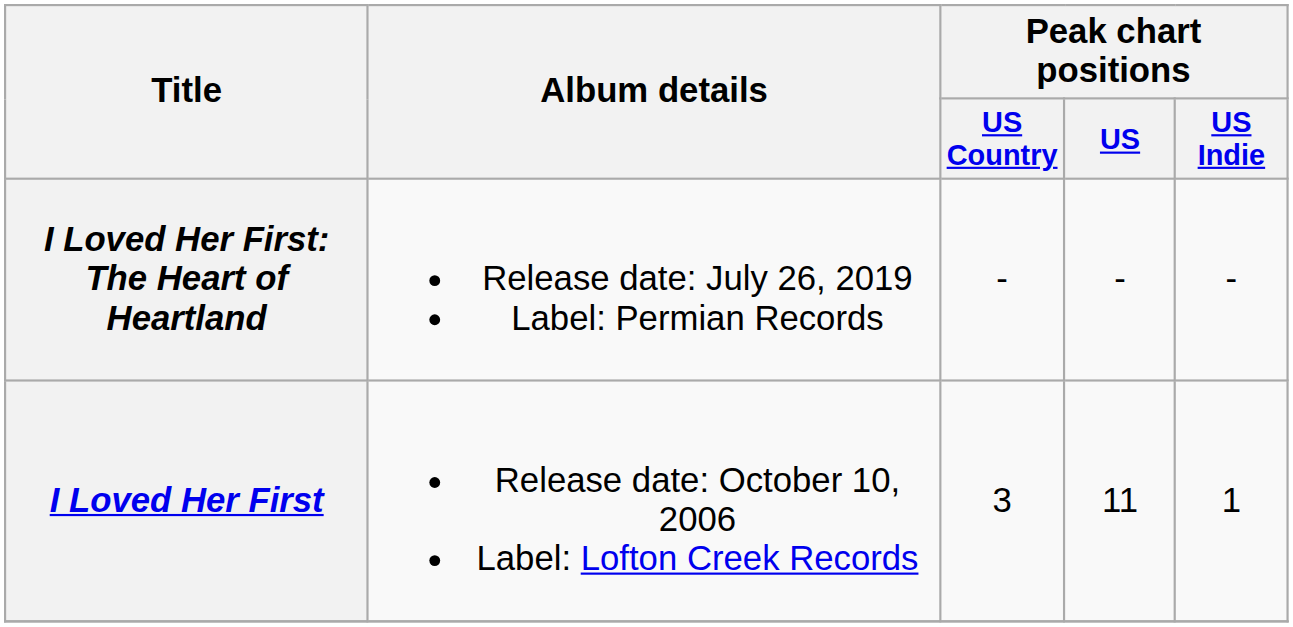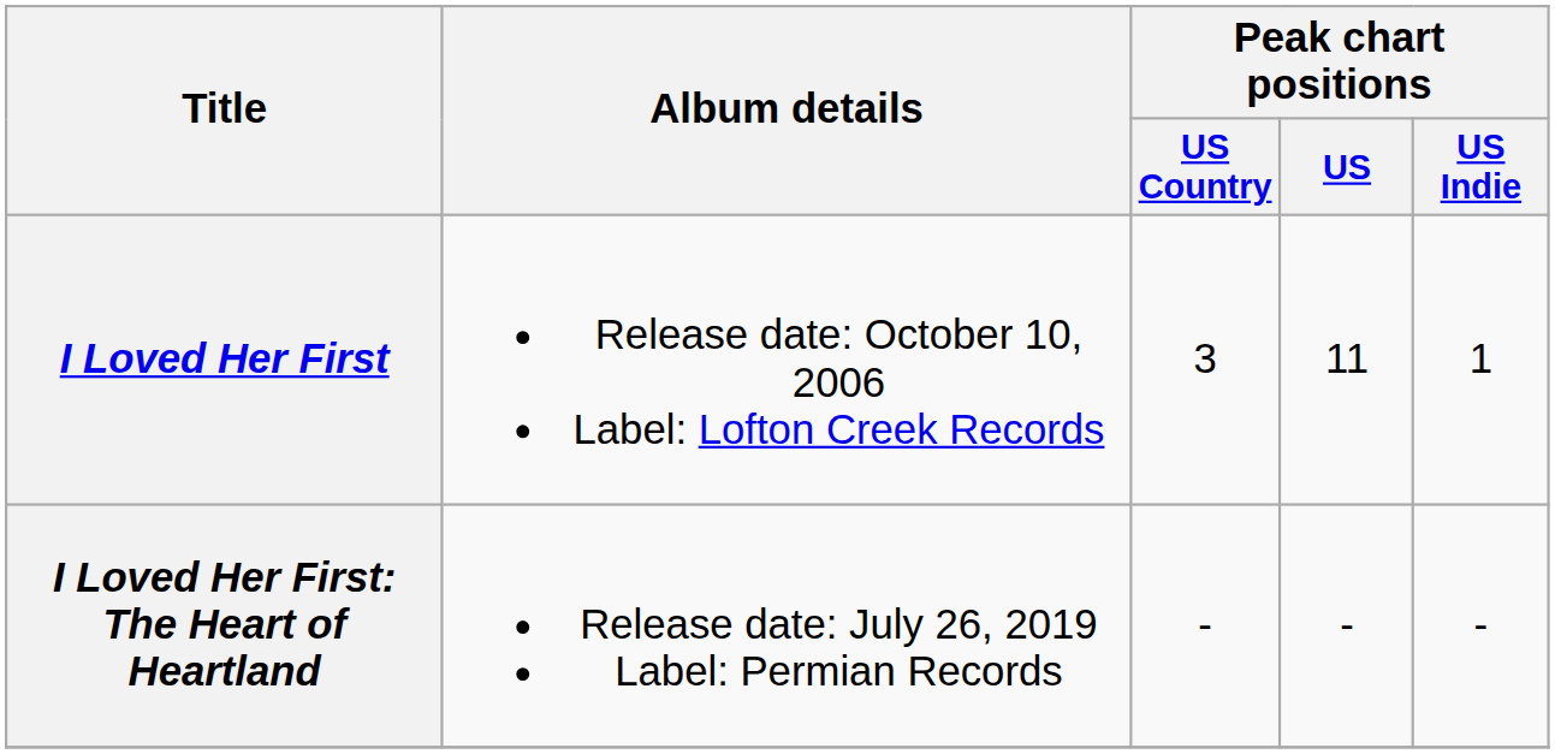 <table class="wikitable plainrowheaders" style="text-align:center;">
 <tr>
 <th rowspan="2" style="width:10em;">Title</th>
 <th rowspan="2" style="width:16em;">Album details</th>
 <th colspan="3">Peak chart positions</th>
 </tr>
 <tr style="font-size:smaller;">
 <th width="45"><a href='#'>US Country</a></th>
 <th width="45"><a href='#'>US</a></th>
 <th width="45"><a href='#'>US Indie</a></th>
 </tr>
 <tr>
+<th scope="row"><em><a href='#'>I Loved Her First</a></em></th>
+<td><br><ul><li>Release date: October 10, 2006</li><li>Label: <a href='#'>Lofton Creek Records</a></li></ul></td>
+<td>3</td>
+<td>11</td>
+<td>1</td>
+</tr>
+<tr>
 <th scope="row"><em>I Loved Her First: The Heart of Heartland</em></th>
 <td><br><ul><li>Release date: July 26, 2019</li><li>Label: Permian Records</li></ul></td>
 <td>-</td>
 <td>-</td>
 <td>-</td>
 </tr>
 <tr>
-<th scope="row"><em><a href='#'>I Loved Her First</a></em></th>
-<td><br><ul><li>Release date: October 10, 2006</li><li>Label: <a href='#'>Lofton Creek Records</a></li></ul></td>
-<td>3</td>
-<td>11</td>
-<td>1</td>
-</tr>
-<tr>
 </tr>
 </table>
